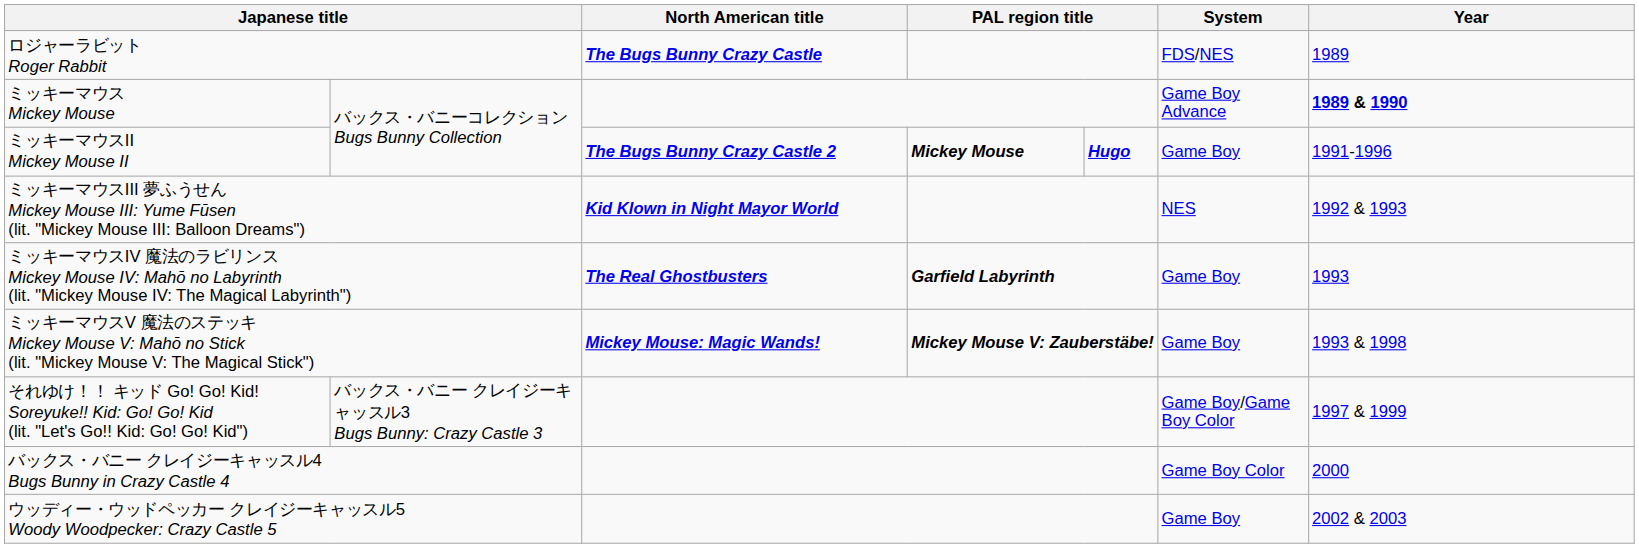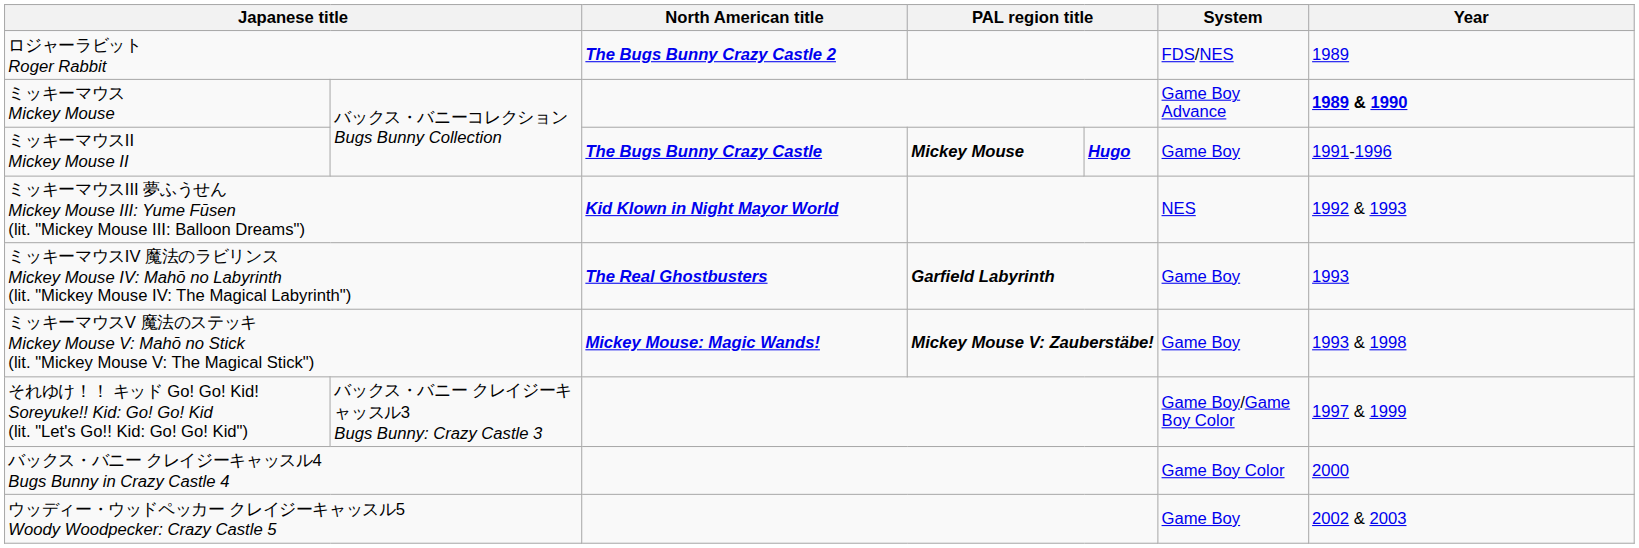 <table class="wikitable">
 <tr style="white-space:nowrap; background:#ccf;">
 <th colspan="2" style="width:10%;"><strong>Japanese title</strong></th>
 <th><strong>North American title</strong></th>
 <th colspan="2"><strong>PAL region title</strong></th>
 <th><strong>System</strong></th>
 <th><strong>Year</strong></th>
 </tr>
 <tr style="vertical-align: middle;">
 <td colspan="2" style="white-space: nowrap;">ロジャーラビット<br><em>Roger Rabbit</em></td>
-<td style="white-space: nowrap;"><strong><em><a href='#'>The Bugs Bunny Crazy Castle</a></em></strong></td>
+<td style="white-space: nowrap;"><strong><em><a href='#'>The Bugs Bunny Crazy Castle 2</a></em></strong></td>
 <td colspan="2" style="white-space: nowrap;"></td>
 <td><a href='#'>FDS</a>/<a href='#'>NES</a></td>
 <td style="white-space: nowrap;"><a href='#'>1989</a></td>
 </tr>
 <tr style="vertical-align: middle;">
 <td style="white-space: nowrap;">ミッキーマウス<br><em>Mickey Mouse</em></td>
 <td rowspan="2">バックス・バニーコレクション<br><em>Bugs Bunny Collection</em></td>
 <td colspan="3" style="white-space: nowrap;"></td>
 <td><a href='#'>Game Boy Advance</a></td>
 <td style="white-space: nowrap;"><strong><a href='#'>1989</a> & <a href='#'>1990</a></strong></td>
 </tr>
 <tr style="vertical-align: middle;">
 <td style="white-space: nowrap;">ミッキーマウスII<br><em>Mickey Mouse II</em></td>
-<td style="white-space: nowrap;"><strong><em><a href='#'>The Bugs Bunny Crazy Castle 2</a></em></strong></td>
+<td style="white-space: nowrap;"><strong><em><a href='#'>The Bugs Bunny Crazy Castle</a></em></strong></td>
 <td style="white-space: nowrap;"><strong><em>Mickey Mouse</em></strong></td>
 <td><strong><em><a href='#'>Hugo</a></em></strong></td>
 <td><a href='#'>Game Boy</a></td>
 <td style="width:10%;"><a href='#'>1991</a>-<a href='#'>1996</a></td>
 </tr>
 <tr style="vertical-align: middle;">
 <td colspan="2" style="white-space: nowrap;">ミッキーマウスIII 夢ふうせん<br><em>Mickey Mouse III: Yume Fūsen</em><br>(lit. "Mickey Mouse III: Balloon Dreams")</td>
 <td style="width:20%;"><strong><em><a href='#'>Kid Klown in Night Mayor World</a></em></strong></td>
 <td colspan="2" style="white-space: nowrap;"></td>
 <td><a href='#'>NES</a></td>
 <td style="white-space: nowrap;"><a href='#'>1992</a> & <a href='#'>1993</a></td>
 </tr>
 <tr style="vertical-align: middle;">
 <td colspan="2" style="width:20%;">ミッキーマウスIV 魔法のラビリンス<br><em>Mickey Mouse IV: Mahō no Labyrinth</em><br>(lit. "Mickey Mouse IV: The Magical Labyrinth")</td>
 <td style="white-space: nowrap;"><strong><em><a href='#'>The Real Ghostbusters</a></em></strong></td>
 <td colspan="2" style="white-space: nowrap;"><strong><em>Garfield Labyrinth</em></strong></td>
 <td><a href='#'>Game Boy</a></td>
 <td style="white-space: nowrap;"><a href='#'>1993</a></td>
 </tr>
 <tr style="vertical-align: middle;">
 <td colspan="2" style="white-space: nowrap;">ミッキーマウスV 魔法のステッキ<br><em>Mickey Mouse V: Mahō no Stick</em><br>(lit. "Mickey Mouse V: The Magical Stick")</td>
 <td style="white-space: nowrap;"><strong><em><a href='#'>Mickey Mouse: Magic Wands!</a></em></strong></td>
 <td colspan="2" style="white-space: nowrap;"><strong><em>Mickey Mouse V: Zauberstäbe!</em></strong></td>
 <td><a href='#'>Game Boy</a></td>
 <td style="white-space: nowrap;"><a href='#'>1993</a> & <a href='#'>1998</a></td>
 </tr>
 <tr style="vertical-align: middle;">
 <td style="width:20%;">それゆけ！！ キッド Go! Go! Kid!<br><em>Soreyuke!! Kid: Go! Go! Kid</em><br>(lit. "Let's Go!! Kid: Go! Go! Kid")</td>
 <td>バックス・バニー クレイジーキャッスル3<br><em>Bugs Bunny: Crazy Castle 3</em></td>
 <td colspan="3" style="white-space: nowrap;"></td>
 <td><a href='#'>Game Boy</a>/<a href='#'>Game Boy Color</a></td>
 <td style="white-space: nowrap;"><a href='#'>1997</a> & <a href='#'>1999</a></td>
 </tr>
 <tr style="vertical-align: middle;">
 <td colspan="2" style="width:20%;">バックス・バニー クレイジーキャッスル4<br><em>Bugs Bunny in Crazy Castle 4</em></td>
 <td colspan="3" style="white-space: nowrap;"></td>
 <td><a href='#'>Game Boy Color</a></td>
 <td style="white-space: nowrap;"><a href='#'>2000</a></td>
 </tr>
 <tr style="vertical-align: middle;">
 <td colspan="2" style="width:20%;">ウッディー・ウッドペッカー クレイジーキャッスル5<br><em>Woody Woodpecker: Crazy Castle 5</em></td>
 <td colspan="3" style="white-space: nowrap;"></td>
 <td><a href='#'>Game Boy</a></td>
 <td style="width:20%;"><a href='#'>2002</a> & <a href='#'>2003</a></td>
 </tr>
 </table>
